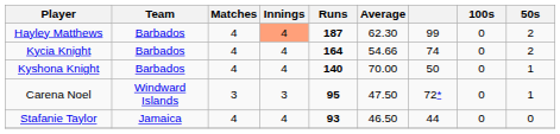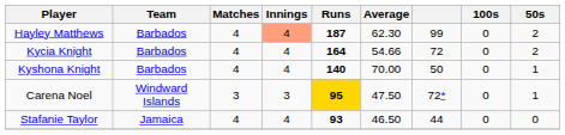 <table class="wikitable" style="text-align:center;">
 <tr>
 <th width=140>Player</th>
 <th width=125>Team</th>
 <th width=60>Matches</th>
 <th width=60>Innings</th>
 <th width=60>Runs</th>
 <th width=60>Average</th>
 <th width=60></th>
 <th width=60>100s</th>
 <th width=60>50s</th>
 </tr>
 <tr>
 <td><a href='#'>Hayley Matthews</a></td>
 <td><a href='#'>Barbados</a></td>
 <td>4</td>
 <td style="background: lightsalmon;">4</td>
 <td><strong>187</strong></td>
 <td>62.30</td>
 <td>99</td>
 <td>0</td>
 <td>2</td>
 </tr>
 <tr>
 <td><a href='#'>Kycia Knight</a></td>
 <td><a href='#'>Barbados</a></td>
 <td>4</td>
 <td>4</td>
 <td><strong>164</strong></td>
 <td>54.66</td>
-<td>74</td>
+<td>72</td>
 <td>0</td>
 <td>2</td>
 </tr>
 <tr>
 <td><a href='#'>Kyshona Knight</a></td>
 <td><a href='#'>Barbados</a></td>
 <td>4</td>
 <td>4</td>
 <td><strong>140</strong></td>
 <td>70.00</td>
 <td>50</td>
 <td>0</td>
 <td>1</td>
 </tr>
 <tr>
 <td>Carena Noel</td>
 <td><a href='#'>Windward Islands</a></td>
 <td>3</td>
 <td>3</td>
-<td><strong>95</strong></td>
+<td style="background: gold;"><strong>95</strong></td>
 <td>47.50</td>
 <td>72<a href='#'>*</a></td>
 <td>0</td>
 <td>1</td>
 </tr>
 <tr>
 <td><a href='#'>Stafanie Taylor</a></td>
 <td><a href='#'>Jamaica</a></td>
 <td>4</td>
 <td>4</td>
 <td><strong>93</strong></td>
 <td>46.50</td>
 <td>44</td>
 <td>0</td>
 <td>0</td>
 </tr>
 <tr>
 </tr>
 </table>
